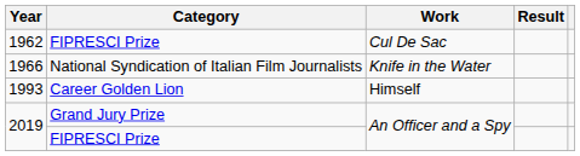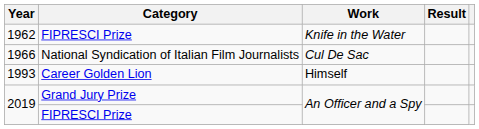 <table class="wikitable">
 <tr>
 <th>Year</th>
 <th>Category</th>
 <th>Work</th>
 <th>Result</th>
 <th></th>
 </tr>
 <tr>
 <td>1962</td>
 <td><a href='#'>FIPRESCI Prize</a></td>
-<td><em>Cul De Sac</em></td>
+<td><em>Knife in the Water</em></td>
 <td></td>
 <td></td>
 </tr>
 <tr>
 <td>1966</td>
 <td>National Syndication of Italian Film Journalists</td>
-<td><em>Knife in the Water</em></td>
+<td><em>Cul De Sac</em></td>
 <td></td>
 <td></td>
 </tr>
 <tr>
 <td>1993</td>
 <td><a href='#'>Career Golden Lion</a></td>
 <td>Himself</td>
 <td></td>
 <td></td>
 </tr>
 <tr>
 <td rowspan=2>2019</td>
 <td><a href='#'>Grand Jury Prize</a></td>
 <td rowspan=2><em>An Officer and a Spy</em></td>
 <td></td>
 <td></td>
 </tr>
 <tr>
 <td><a href='#'>FIPRESCI Prize</a></td>
 <td></td>
 <td></td>
 </tr>
 </table>
